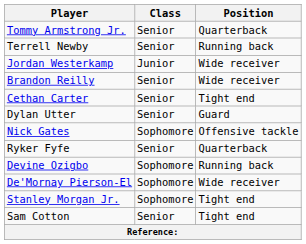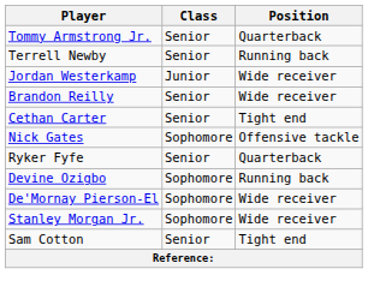 <table class="wikitable sortable">
 <tr>
 <th>Player</th>
 <th>Class</th>
 <th>Position</th>
 </tr>
 <tr>
 <td><a href='#'>Tommy Armstrong Jr.</a></td>
 <td>Senior</td>
 <td>Quarterback</td>
 </tr>
 <tr>
 <td>Terrell Newby</td>
 <td>Senior</td>
 <td>Running back</td>
 </tr>
 <tr>
 <td><a href='#'>Jordan Westerkamp</a></td>
 <td>Junior</td>
 <td>Wide receiver</td>
 </tr>
 <tr>
 <td><a href='#'>Brandon Reilly</a></td>
 <td>Senior</td>
 <td>Wide receiver</td>
 </tr>
 <tr>
 <td><a href='#'>Cethan Carter</a></td>
 <td>Senior</td>
 <td>Tight end</td>
 </tr>
 <tr>
-<td>Dylan Utter</td>
-<td>Senior</td>
-<td>Guard</td>
-</tr>
-<tr>
 <td><a href='#'>Nick Gates</a></td>
 <td>Sophomore</td>
 <td>Offensive tackle</td>
 </tr>
 <tr>
 <td>Ryker Fyfe</td>
 <td>Senior</td>
 <td>Quarterback</td>
 </tr>
 <tr>
 <td><a href='#'>Devine Ozigbo</a></td>
 <td>Sophomore</td>
 <td>Running back</td>
 </tr>
 <tr>
 <td><a href='#'>De'Mornay Pierson-El</a></td>
 <td>Sophomore</td>
 <td>Wide receiver</td>
 </tr>
 <tr>
 <td><a href='#'>Stanley Morgan Jr.</a></td>
 <td>Sophomore</td>
-<td>Tight end</td>
+<td>Wide receiver</td>
 </tr>
 <tr>
 <td>Sam Cotton</td>
 <td>Senior</td>
 <td>Tight end</td>
 </tr>
 <tr>
 <th colspan="3"  style="font-size:8pt; text-align:center;"><strong>Reference:</strong></th>
 </tr>
 </table>
